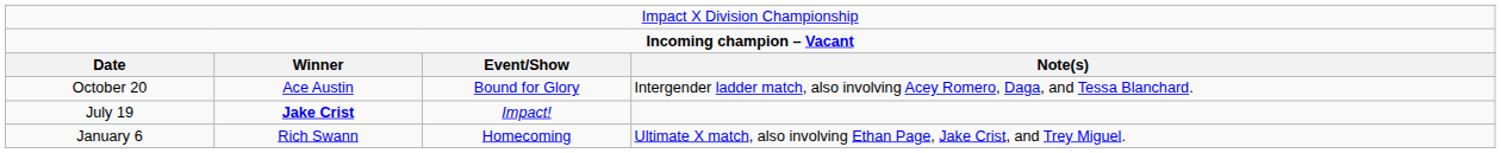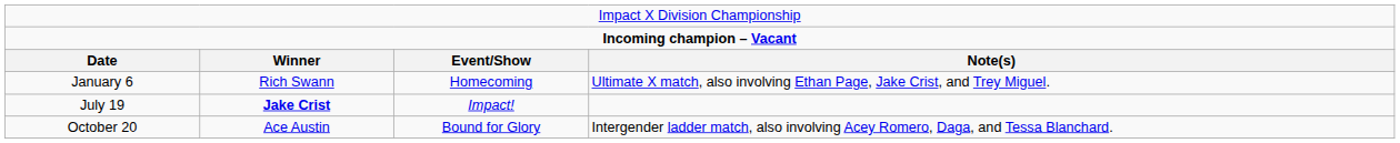 <table class="wikitable" style="text-align:center; width:100%;">
 <tr>
 <td colspan="4" style="text-align: center;"><a href='#'>Impact X Division Championship</a></td>
 </tr>
 <tr>
 <td colspan="4" style="text-align: center;"><strong>Incoming champion – <a href='#'>Vacant</a></strong></td>
 </tr>
 <tr>
 <th width=14%>Date</th>
 <th width=14%>Winner</th>
 <th width=14%>Event/Show</th>
 <th width=58%>Note(s)</th>
 </tr>
 <tr>
-<td>October 20</td>
-<td><a href='#'>Ace Austin</a></td>
-<td><a href='#'>Bound for Glory</a></td>
-<td align=left>Intergender <a href='#'>ladder match</a>, also involving <a href='#'>Acey Romero</a>, <a href='#'>Daga</a>, and <a href='#'>Tessa Blanchard</a>.</td>
+<td>January 6</td>
+<td><a href='#'>Rich Swann</a></td>
+<td><a href='#'>Homecoming</a></td>
+<td align=left><a href='#'>Ultimate X match</a>, also involving <a href='#'>Ethan Page</a>, <a href='#'>Jake Crist</a>, and <a href='#'>Trey Miguel</a>.</td>
 </tr>
 <tr>
 <td>July 19<br></td>
 <td><strong><a href='#'>Jake Crist</a></strong></td>
 <td><em><a href='#'>Impact!</a></em></td>
 <td></td>
 </tr>
 <tr>
-<td>January 6</td>
-<td><a href='#'>Rich Swann</a></td>
-<td><a href='#'>Homecoming</a></td>
-<td align=left><a href='#'>Ultimate X match</a>, also involving <a href='#'>Ethan Page</a>, <a href='#'>Jake Crist</a>, and <a href='#'>Trey Miguel</a>.</td>
+<td>October 20</td>
+<td><a href='#'>Ace Austin</a></td>
+<td><a href='#'>Bound for Glory</a></td>
+<td align=left>Intergender <a href='#'>ladder match</a>, also involving <a href='#'>Acey Romero</a>, <a href='#'>Daga</a>, and <a href='#'>Tessa Blanchard</a>.</td>
 </tr>
 </table>
